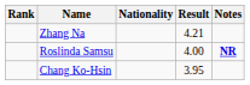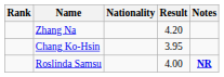 <table class="wikitable sortable" style="text-align:center;font-size:95%">
 <tr>
 <th>Rank</th>
 <th>Name</th>
 <th>Nationality</th>
 <th>Result</th>
 <th>Notes</th>
 </tr>
 <tr>
 <td></td>
 <td style="text-align:left;"><a href='#'>Zhang Na</a></td>
 <td style="text-align:left;"></td>
-<td>4.21</td>
+<td>4.20</td>
+<td></td>
+</tr>
+<tr>
+<td></td>
+<td style="text-align:left;"><a href='#'>Chang Ko-Hsin</a></td>
+<td style="text-align:left;"></td>
+<td>3.95</td>
 <td></td>
 </tr>
 <tr>
 <td></td>
 <td style="text-align:left;"><a href='#'>Roslinda Samsu</a></td>
 <td style="text-align:left;"></td>
 <td>4.00</td>
 <td><strong><a href='#'>NR</a></strong></td>
 </tr>
-<tr>
-<td></td>
-<td style="text-align:left;"><a href='#'>Chang Ko-Hsin</a></td>
-<td style="text-align:left;"></td>
-<td>3.95</td>
-<td></td>
-</tr>
 </table>
